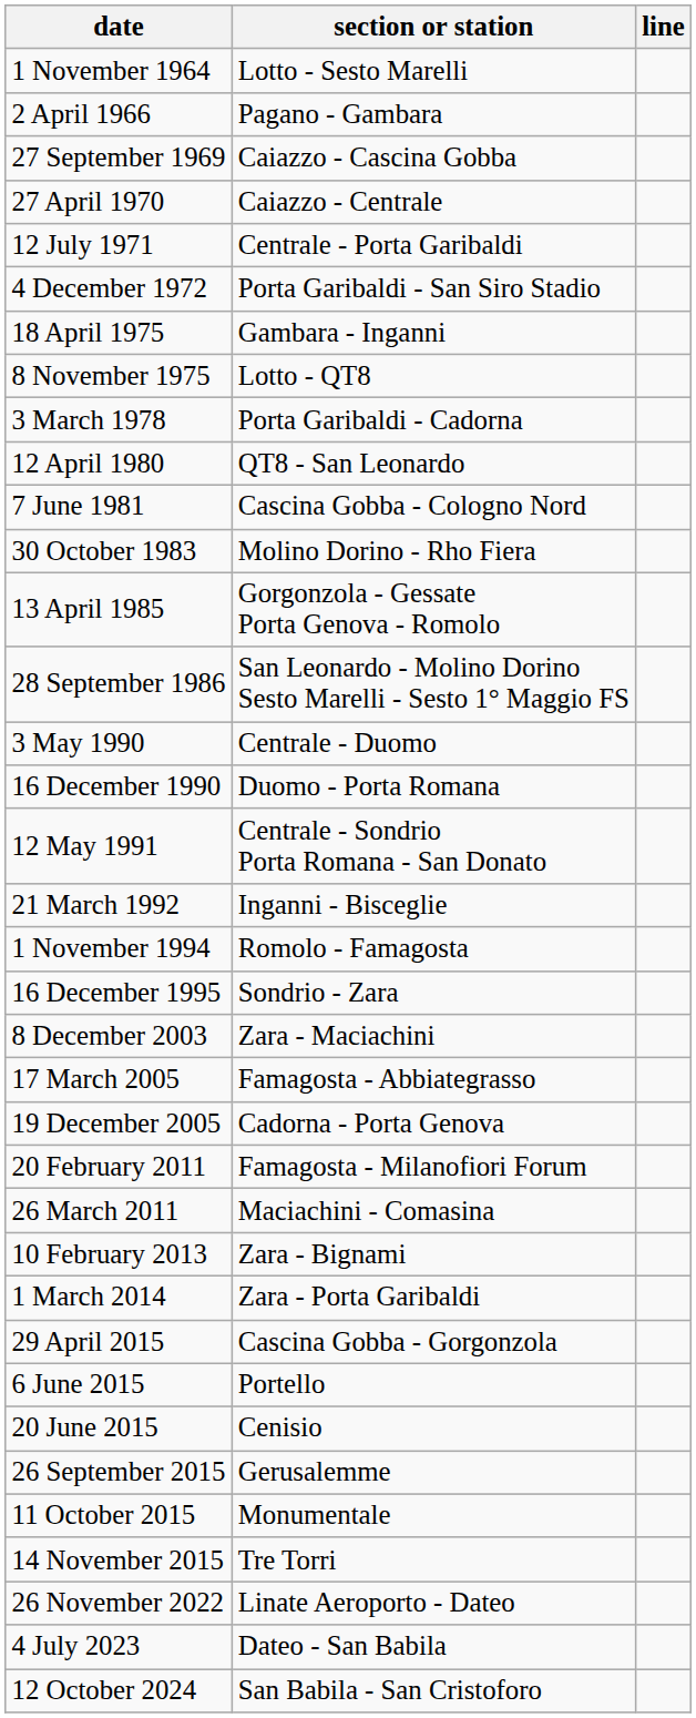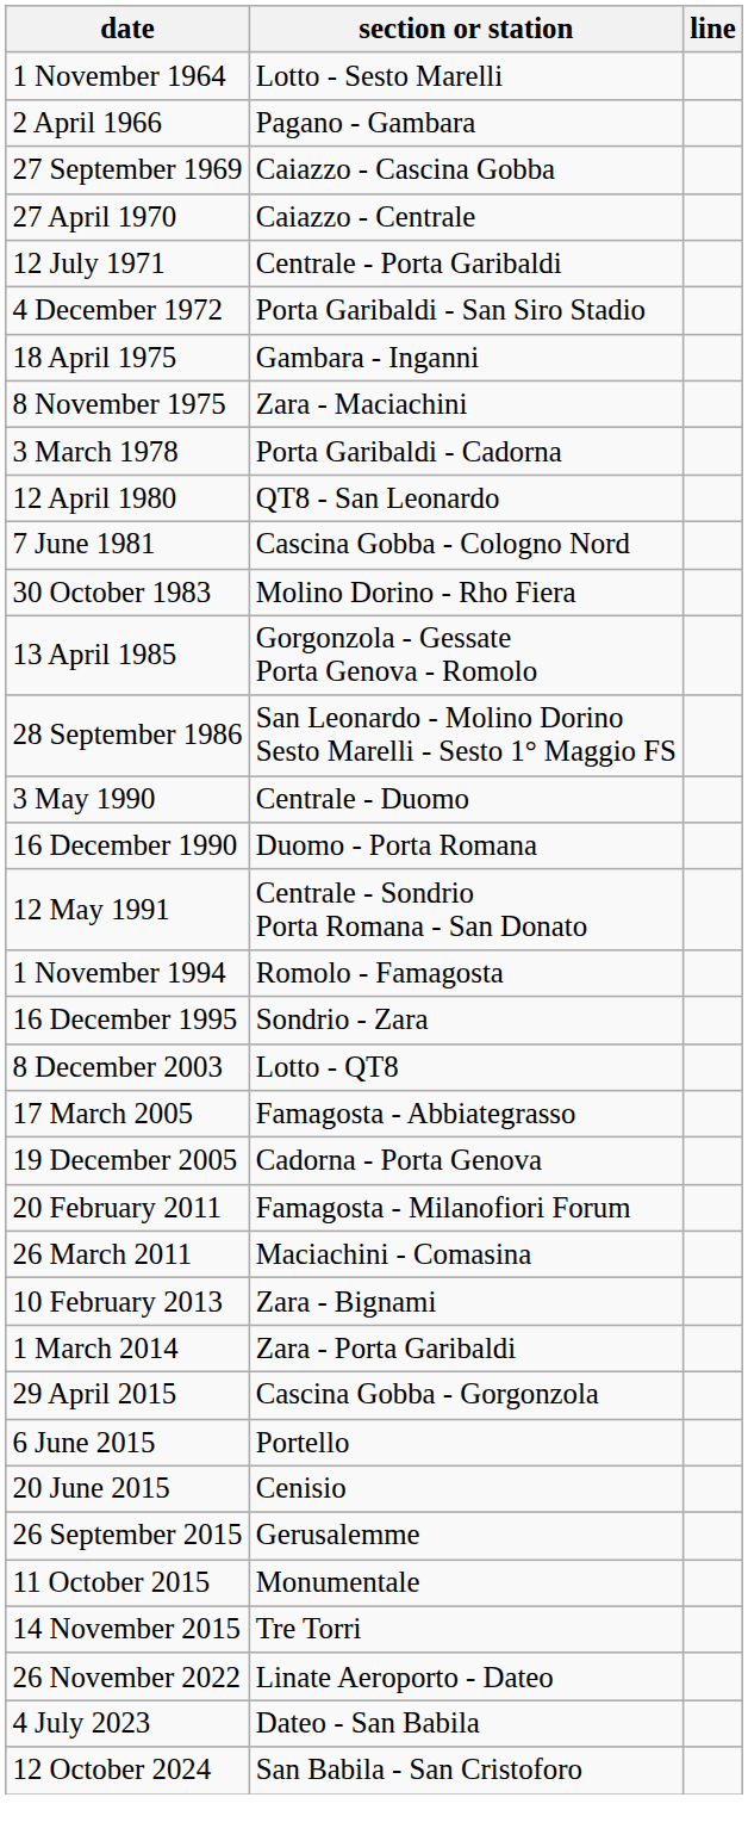 <table class="wikitable collapsible collapsed" style="min-width:300px">
 <tr>
 <th>date</th>
 <th>section or station</th>
 <th>line</th>
 </tr>
 <tr>
 <td>1 November 1964</td>
 <td>Lotto - Sesto Marelli</td>
 <td></td>
 </tr>
 <tr>
 <td>2 April 1966</td>
 <td>Pagano - Gambara</td>
 <td></td>
 </tr>
 <tr>
 <td>27 September 1969</td>
 <td>Caiazzo - Cascina Gobba</td>
 <td></td>
 </tr>
 <tr>
 <td>27 April 1970</td>
 <td>Caiazzo - Centrale</td>
 <td></td>
 </tr>
 <tr>
 <td>12 July 1971</td>
 <td>Centrale - Porta Garibaldi</td>
 <td></td>
 </tr>
 <tr>
 <td>4 December 1972</td>
 <td>Porta Garibaldi - San Siro Stadio</td>
 <td></td>
 </tr>
 <tr>
 <td>18 April 1975</td>
 <td>Gambara - Inganni</td>
 <td></td>
 </tr>
 <tr>
 <td>8 November 1975</td>
-<td>Lotto - QT8</td>
+<td>Zara - Maciachini</td>
 <td></td>
 </tr>
 <tr>
 <td>3 March 1978</td>
 <td>Porta Garibaldi - Cadorna</td>
 <td></td>
 </tr>
 <tr>
 <td>12 April 1980</td>
 <td>QT8 - San Leonardo</td>
 <td></td>
 </tr>
 <tr>
 <td>7 June 1981</td>
 <td>Cascina Gobba - Cologno Nord</td>
 <td></td>
 </tr>
 <tr>
 <td>30 October 1983</td>
 <td>Molino Dorino - Rho Fiera</td>
 <td></td>
 </tr>
 <tr>
 <td>13 April 1985</td>
 <td>Gorgonzola - Gessate<br>Porta Genova - Romolo</td>
 <td></td>
 </tr>
 <tr>
 <td>28 September 1986</td>
 <td>San Leonardo - Molino Dorino<br>Sesto Marelli - Sesto 1° Maggio FS</td>
 <td></td>
 </tr>
 <tr>
 <td>3 May 1990</td>
 <td>Centrale - Duomo</td>
 <td></td>
 </tr>
 <tr>
 <td>16 December 1990</td>
 <td>Duomo - Porta Romana</td>
 <td></td>
 </tr>
 <tr>
 <td>12 May 1991</td>
 <td>Centrale - Sondrio<br>Porta Romana - San Donato</td>
 <td></td>
 </tr>
 <tr>
-<td>21 March 1992</td>
-<td>Inganni - Bisceglie</td>
-<td></td>
-</tr>
-<tr>
 <td>1 November 1994</td>
 <td>Romolo - Famagosta</td>
 <td></td>
 </tr>
 <tr>
 <td>16 December 1995</td>
 <td>Sondrio - Zara</td>
 <td></td>
 </tr>
 <tr>
 <td>8 December 2003</td>
-<td>Zara - Maciachini</td>
+<td>Lotto - QT8</td>
 <td></td>
 </tr>
 <tr>
 <td>17 March 2005</td>
 <td>Famagosta - Abbiategrasso</td>
 <td></td>
 </tr>
 <tr>
 <td>19 December 2005</td>
 <td>Cadorna - Porta Genova</td>
 <td></td>
 </tr>
 <tr>
 <td>20 February 2011</td>
 <td>Famagosta - Milanofiori Forum</td>
 <td></td>
 </tr>
 <tr>
 <td>26 March 2011</td>
 <td>Maciachini - Comasina</td>
 <td></td>
 </tr>
 <tr>
 <td>10 February 2013</td>
 <td>Zara - Bignami</td>
 <td></td>
 </tr>
 <tr>
 <td>1 March 2014</td>
 <td>Zara - Porta Garibaldi</td>
 <td></td>
 </tr>
 <tr>
 <td>29 April 2015</td>
 <td>Cascina Gobba - Gorgonzola</td>
 <td></td>
 </tr>
 <tr>
 <td>6 June 2015</td>
 <td>Portello</td>
 <td></td>
 </tr>
 <tr>
 <td>20 June 2015</td>
 <td>Cenisio</td>
 <td></td>
 </tr>
 <tr>
 <td>26 September 2015</td>
 <td>Gerusalemme</td>
 <td></td>
 </tr>
 <tr>
 <td>11 October 2015</td>
 <td>Monumentale</td>
 <td></td>
 </tr>
 <tr>
 <td>14 November 2015</td>
 <td>Tre Torri</td>
 <td></td>
 </tr>
 <tr>
 <td>26 November 2022</td>
 <td>Linate Aeroporto - Dateo</td>
 <td></td>
 </tr>
 <tr>
 <td>4 July 2023</td>
 <td>Dateo - San Babila</td>
 <td></td>
 </tr>
 <tr>
 <td>12 October 2024</td>
 <td>San Babila - San Cristoforo</td>
 <td></td>
 </tr>
 </table>
